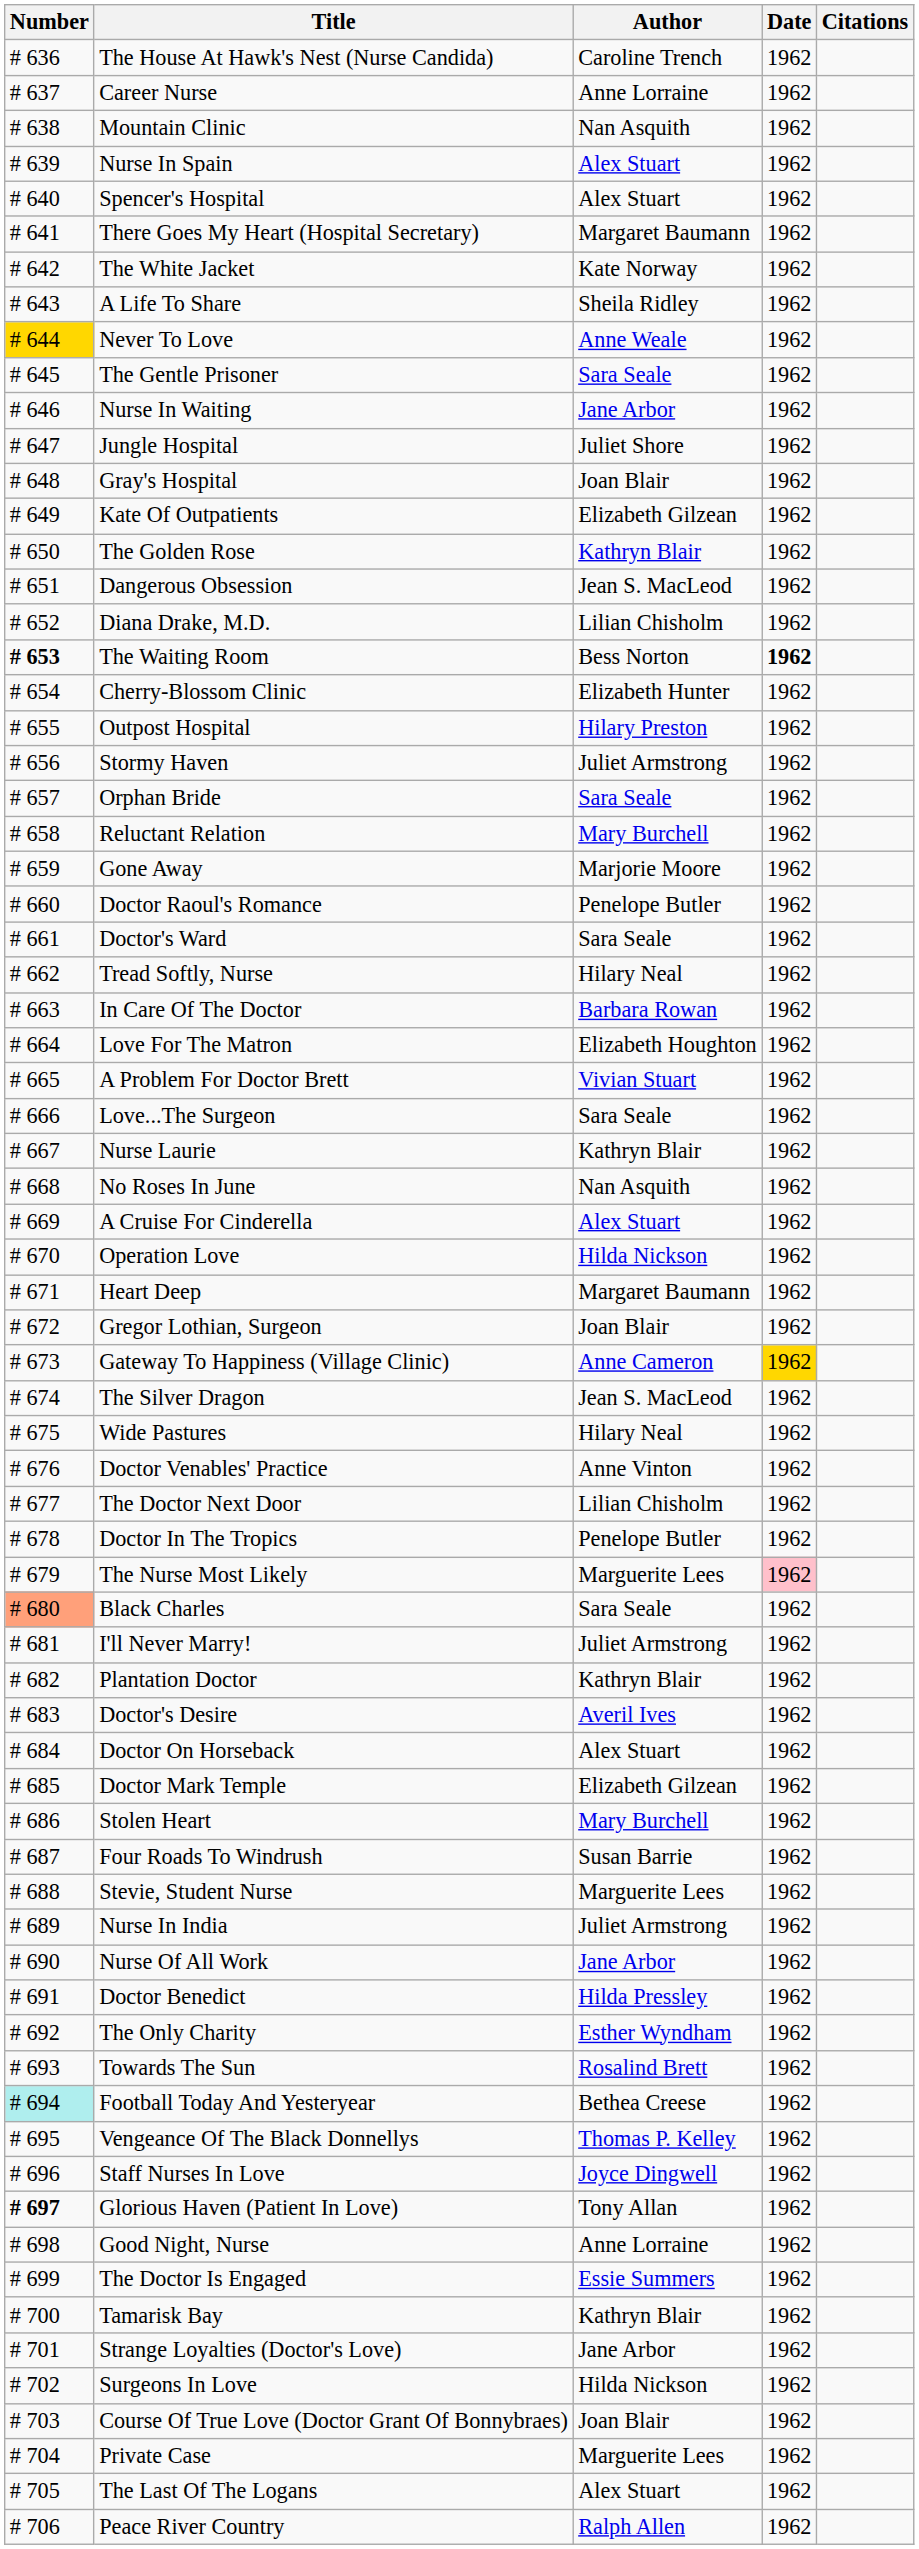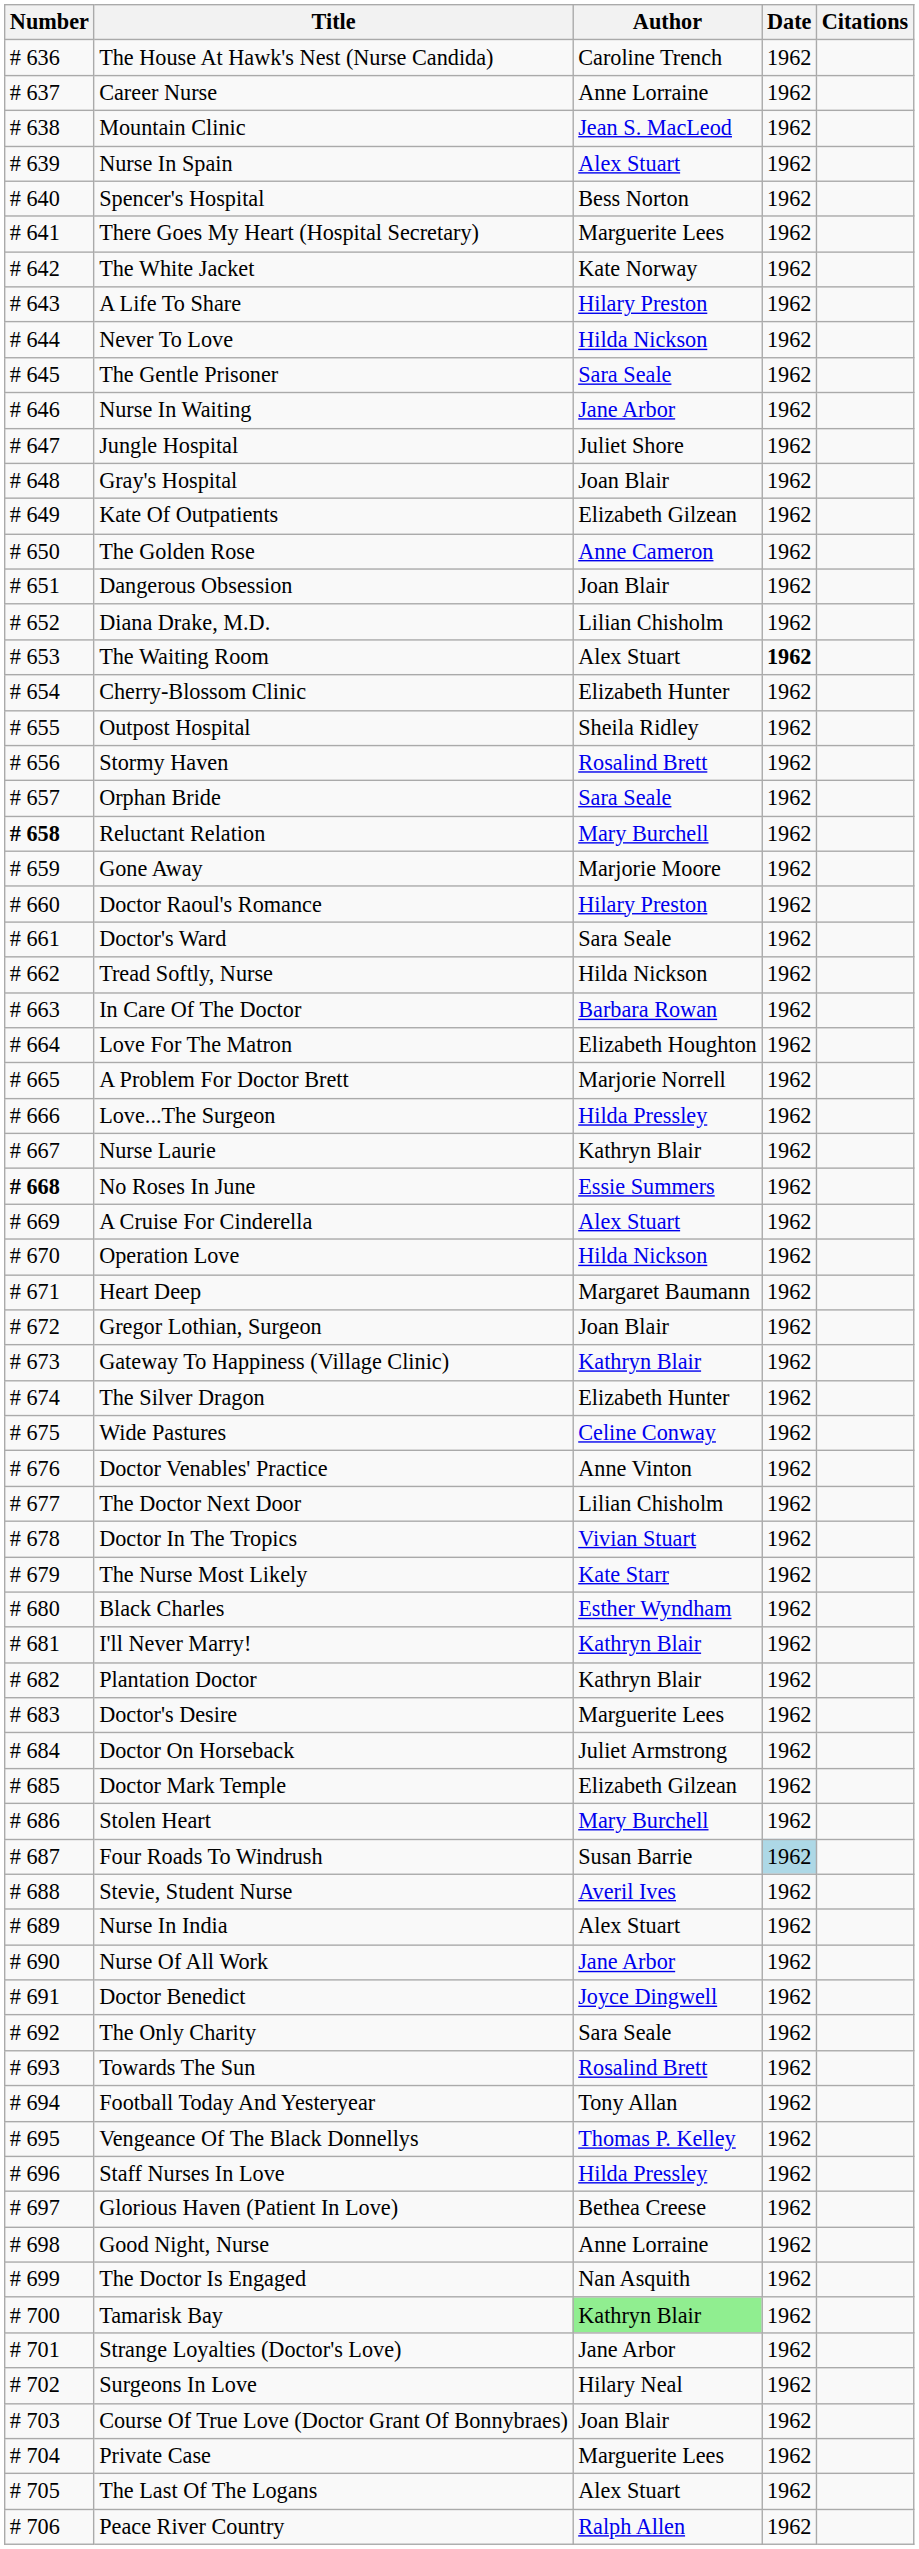 <table class="wikitable">
 <tr>
 <th>Number</th>
 <th>Title</th>
 <th>Author</th>
 <th>Date</th>
 <th>Citations</th>
 </tr>
 <tr>
 <td># 636</td>
 <td>The House At Hawk's Nest (Nurse Candida)</td>
 <td>Caroline Trench</td>
 <td>1962</td>
 <td></td>
 </tr>
 <tr>
 <td># 637</td>
 <td>Career Nurse</td>
 <td>Anne Lorraine</td>
 <td>1962</td>
 <td></td>
 </tr>
 <tr>
 <td># 638</td>
 <td>Mountain Clinic</td>
-<td>Nan Asquith</td>
+<td><a href='#'>Jean S. MacLeod</a></td>
 <td>1962</td>
 <td></td>
 </tr>
 <tr>
 <td># 639</td>
 <td>Nurse In Spain</td>
 <td><a href='#'>Alex Stuart</a></td>
 <td>1962</td>
 <td></td>
 </tr>
 <tr>
 <td># 640</td>
 <td>Spencer's Hospital</td>
-<td>Alex Stuart</td>
+<td>Bess Norton</td>
 <td>1962</td>
 <td></td>
 </tr>
 <tr>
 <td># 641</td>
 <td>There Goes My Heart (Hospital Secretary)</td>
-<td>Margaret Baumann</td>
+<td>Marguerite Lees</td>
 <td>1962</td>
 <td></td>
 </tr>
 <tr>
 <td># 642</td>
 <td>The White Jacket</td>
 <td>Kate Norway</td>
 <td>1962</td>
 <td></td>
 </tr>
 <tr>
 <td># 643</td>
 <td>A Life To Share</td>
-<td>Sheila Ridley</td>
+<td><a href='#'>Hilary Preston</a></td>
 <td>1962</td>
 <td></td>
 </tr>
 <tr>
-<td style="background: gold;"># 644</td>
+<td># 644</td>
 <td>Never To Love</td>
-<td><a href='#'>Anne Weale</a></td>
+<td><a href='#'>Hilda Nickson</a></td>
 <td>1962</td>
 <td></td>
 </tr>
 <tr>
 <td># 645</td>
 <td>The Gentle Prisoner</td>
 <td><a href='#'>Sara Seale</a></td>
 <td>1962</td>
 <td></td>
 </tr>
 <tr>
 <td># 646</td>
 <td>Nurse In Waiting</td>
 <td><a href='#'>Jane Arbor</a></td>
 <td>1962</td>
 <td></td>
 </tr>
 <tr>
 <td># 647</td>
 <td>Jungle Hospital</td>
 <td>Juliet Shore</td>
 <td>1962</td>
 <td></td>
 </tr>
 <tr>
 <td># 648</td>
 <td>Gray's Hospital</td>
 <td>Joan Blair</td>
 <td>1962</td>
 <td></td>
 </tr>
 <tr>
 <td># 649</td>
 <td>Kate Of Outpatients</td>
 <td>Elizabeth Gilzean</td>
 <td>1962</td>
 <td></td>
 </tr>
 <tr>
 <td># 650</td>
 <td>The Golden Rose</td>
-<td><a href='#'>Kathryn Blair</a></td>
+<td><a href='#'>Anne Cameron</a></td>
 <td>1962</td>
 <td></td>
 </tr>
 <tr>
 <td># 651</td>
 <td>Dangerous Obsession</td>
-<td>Jean S. MacLeod</td>
+<td>Joan Blair</td>
 <td>1962</td>
 <td></td>
 </tr>
 <tr>
 <td># 652</td>
 <td>Diana Drake, M.D.</td>
 <td>Lilian Chisholm</td>
 <td>1962</td>
 <td></td>
 </tr>
 <tr>
-<td><strong># 653</strong></td>
+<td># 653</td>
 <td>The Waiting Room</td>
-<td>Bess Norton</td>
+<td>Alex Stuart</td>
 <td><strong>1962</strong></td>
 <td></td>
 </tr>
 <tr>
 <td># 654</td>
 <td>Cherry-Blossom Clinic</td>
 <td>Elizabeth Hunter</td>
 <td>1962</td>
 <td></td>
 </tr>
 <tr>
 <td># 655</td>
 <td>Outpost Hospital</td>
-<td><a href='#'>Hilary Preston</a></td>
+<td>Sheila Ridley</td>
 <td>1962</td>
 <td></td>
 </tr>
 <tr>
 <td># 656</td>
 <td>Stormy Haven</td>
-<td>Juliet Armstrong</td>
+<td><a href='#'>Rosalind Brett</a></td>
 <td>1962</td>
 <td></td>
 </tr>
 <tr>
 <td># 657</td>
 <td>Orphan Bride</td>
 <td><a href='#'>Sara Seale</a></td>
 <td>1962</td>
 <td></td>
 </tr>
 <tr>
-<td># 658</td>
+<td><strong># 658</strong></td>
 <td>Reluctant Relation</td>
 <td><a href='#'>Mary Burchell</a></td>
 <td>1962</td>
 <td></td>
 </tr>
 <tr>
 <td># 659</td>
 <td>Gone Away</td>
 <td>Marjorie Moore</td>
 <td>1962</td>
 <td></td>
 </tr>
 <tr>
 <td># 660</td>
 <td>Doctor Raoul's Romance</td>
-<td>Penelope Butler</td>
+<td><a href='#'>Hilary Preston</a></td>
 <td>1962</td>
 <td></td>
 </tr>
 <tr>
 <td># 661</td>
 <td>Doctor's Ward</td>
 <td>Sara Seale</td>
 <td>1962</td>
 <td></td>
 </tr>
 <tr>
 <td># 662</td>
 <td>Tread Softly, Nurse</td>
-<td>Hilary Neal</td>
+<td>Hilda Nickson</td>
 <td>1962</td>
 <td></td>
 </tr>
 <tr>
 <td># 663</td>
 <td>In Care Of The Doctor</td>
 <td><a href='#'>Barbara Rowan</a></td>
 <td>1962</td>
 <td></td>
 </tr>
 <tr>
 <td># 664</td>
 <td>Love For The Matron</td>
 <td>Elizabeth Houghton</td>
 <td>1962</td>
 <td></td>
 </tr>
 <tr>
 <td># 665</td>
 <td>A Problem For Doctor Brett</td>
-<td><a href='#'>Vivian Stuart</a></td>
+<td>Marjorie Norrell</td>
 <td>1962</td>
 <td></td>
 </tr>
 <tr>
 <td># 666</td>
 <td>Love...The Surgeon</td>
-<td>Sara Seale</td>
+<td><a href='#'>Hilda Pressley</a></td>
 <td>1962</td>
 <td></td>
 </tr>
 <tr>
 <td># 667</td>
 <td>Nurse Laurie</td>
 <td>Kathryn Blair</td>
 <td>1962</td>
 <td></td>
 </tr>
 <tr>
-<td># 668</td>
+<td><strong># 668</strong></td>
 <td>No Roses In June</td>
-<td>Nan Asquith</td>
+<td><a href='#'>Essie Summers</a></td>
 <td>1962</td>
 <td></td>
 </tr>
 <tr>
 <td># 669</td>
 <td>A Cruise For Cinderella</td>
 <td><a href='#'>Alex Stuart</a></td>
 <td>1962</td>
 <td></td>
 </tr>
 <tr>
 <td># 670</td>
 <td>Operation Love</td>
 <td><a href='#'>Hilda Nickson</a></td>
 <td>1962</td>
 <td></td>
 </tr>
 <tr>
 <td># 671</td>
 <td>Heart Deep</td>
 <td>Margaret Baumann</td>
 <td>1962</td>
 <td></td>
 </tr>
 <tr>
 <td># 672</td>
 <td>Gregor Lothian, Surgeon</td>
 <td>Joan Blair</td>
 <td>1962</td>
 <td></td>
 </tr>
 <tr>
 <td># 673</td>
 <td>Gateway To Happiness (Village Clinic)</td>
-<td><a href='#'>Anne Cameron</a></td>
-<td style="background: gold;">1962</td>
+<td><a href='#'>Kathryn Blair</a></td>
+<td>1962</td>
 <td></td>
 </tr>
 <tr>
 <td># 674</td>
 <td>The Silver Dragon</td>
-<td>Jean S. MacLeod</td>
+<td>Elizabeth Hunter</td>
 <td>1962</td>
 <td></td>
 </tr>
 <tr>
 <td># 675</td>
 <td>Wide Pastures</td>
-<td>Hilary Neal</td>
+<td><a href='#'>Celine Conway</a></td>
 <td>1962</td>
 <td></td>
 </tr>
 <tr>
 <td># 676</td>
 <td>Doctor Venables' Practice</td>
 <td>Anne Vinton</td>
 <td>1962</td>
 <td></td>
 </tr>
 <tr>
 <td># 677</td>
 <td>The Doctor Next Door</td>
 <td>Lilian Chisholm</td>
 <td>1962</td>
 <td></td>
 </tr>
 <tr>
 <td># 678</td>
 <td>Doctor In The Tropics</td>
-<td>Penelope Butler</td>
+<td><a href='#'>Vivian Stuart</a></td>
 <td>1962</td>
 <td></td>
 </tr>
 <tr>
 <td># 679</td>
 <td>The Nurse Most Likely</td>
-<td>Marguerite Lees</td>
-<td style="background: pink;">1962</td>
+<td><a href='#'>Kate Starr</a></td>
+<td>1962</td>
 <td></td>
 </tr>
 <tr>
-<td style="background: lightsalmon;"># 680</td>
+<td># 680</td>
 <td>Black Charles</td>
-<td>Sara Seale</td>
+<td><a href='#'>Esther Wyndham</a></td>
 <td>1962</td>
 <td></td>
 </tr>
 <tr>
 <td># 681</td>
 <td>I'll Never Marry!</td>
-<td>Juliet Armstrong</td>
+<td><a href='#'>Kathryn Blair</a></td>
 <td>1962</td>
 <td></td>
 </tr>
 <tr>
 <td># 682</td>
 <td>Plantation Doctor</td>
 <td>Kathryn Blair</td>
 <td>1962</td>
 <td></td>
 </tr>
 <tr>
 <td># 683</td>
 <td>Doctor's Desire</td>
-<td><a href='#'>Averil Ives</a></td>
+<td>Marguerite Lees</td>
 <td>1962</td>
 <td></td>
 </tr>
 <tr>
 <td># 684</td>
 <td>Doctor On Horseback</td>
-<td>Alex Stuart</td>
+<td>Juliet Armstrong</td>
 <td>1962</td>
 <td></td>
 </tr>
 <tr>
 <td># 685</td>
 <td>Doctor Mark Temple</td>
 <td>Elizabeth Gilzean</td>
 <td>1962</td>
 <td></td>
 </tr>
 <tr>
 <td># 686</td>
 <td>Stolen Heart</td>
 <td><a href='#'>Mary Burchell</a></td>
 <td>1962</td>
 <td></td>
 </tr>
 <tr>
 <td># 687</td>
 <td>Four Roads To Windrush</td>
 <td>Susan Barrie</td>
-<td>1962</td>
+<td style="background: lightblue;">1962</td>
 <td></td>
 </tr>
 <tr>
 <td># 688</td>
 <td>Stevie, Student Nurse</td>
-<td>Marguerite Lees</td>
+<td><a href='#'>Averil Ives</a></td>
 <td>1962</td>
 <td></td>
 </tr>
 <tr>
 <td># 689</td>
 <td>Nurse In India</td>
-<td>Juliet Armstrong</td>
+<td>Alex Stuart</td>
 <td>1962</td>
 <td></td>
 </tr>
 <tr>
 <td># 690</td>
 <td>Nurse Of All Work</td>
 <td><a href='#'>Jane Arbor</a></td>
 <td>1962</td>
 <td></td>
 </tr>
 <tr>
 <td># 691</td>
 <td>Doctor Benedict</td>
-<td><a href='#'>Hilda Pressley</a></td>
+<td><a href='#'>Joyce Dingwell</a></td>
 <td>1962</td>
 <td></td>
 </tr>
 <tr>
 <td># 692</td>
 <td>The Only Charity</td>
-<td><a href='#'>Esther Wyndham</a></td>
+<td>Sara Seale</td>
 <td>1962</td>
 <td></td>
 </tr>
 <tr>
 <td># 693</td>
 <td>Towards The Sun</td>
 <td><a href='#'>Rosalind Brett</a></td>
 <td>1962</td>
 <td></td>
 </tr>
 <tr>
-<td style="background: paleturquoise;"># 694</td>
+<td># 694</td>
 <td>Football Today And Yesteryear</td>
-<td>Bethea Creese</td>
+<td>Tony Allan</td>
 <td>1962</td>
 <td></td>
 </tr>
 <tr>
 <td># 695</td>
 <td>Vengeance Of The Black Donnellys</td>
 <td><a href='#'>Thomas P. Kelley</a></td>
 <td>1962</td>
 <td></td>
 </tr>
 <tr>
 <td># 696</td>
 <td>Staff Nurses In Love</td>
-<td><a href='#'>Joyce Dingwell</a></td>
+<td><a href='#'>Hilda Pressley</a></td>
 <td>1962</td>
 <td></td>
 </tr>
 <tr>
-<td><strong># 697</strong></td>
+<td># 697</td>
 <td>Glorious Haven (Patient In Love)</td>
-<td>Tony Allan</td>
+<td>Bethea Creese</td>
 <td>1962</td>
 <td></td>
 </tr>
 <tr>
 <td># 698</td>
 <td>Good Night, Nurse</td>
 <td>Anne Lorraine</td>
 <td>1962</td>
 <td></td>
 </tr>
 <tr>
 <td># 699</td>
 <td>The Doctor Is Engaged</td>
-<td><a href='#'>Essie Summers</a></td>
+<td>Nan Asquith</td>
 <td>1962</td>
 <td></td>
 </tr>
 <tr>
 <td># 700</td>
 <td>Tamarisk Bay</td>
-<td>Kathryn Blair</td>
+<td style="background: lightgreen;">Kathryn Blair</td>
 <td>1962</td>
 <td></td>
 </tr>
 <tr>
 <td># 701</td>
 <td>Strange Loyalties (Doctor's Love)</td>
 <td>Jane Arbor</td>
 <td>1962</td>
 <td></td>
 </tr>
 <tr>
 <td># 702</td>
 <td>Surgeons In Love</td>
-<td>Hilda Nickson</td>
+<td>Hilary Neal</td>
 <td>1962</td>
 <td></td>
 </tr>
 <tr>
 <td># 703</td>
 <td>Course Of True Love (Doctor Grant Of Bonnybraes)</td>
 <td>Joan Blair</td>
 <td>1962</td>
 <td></td>
 </tr>
 <tr>
 <td># 704</td>
 <td>Private Case</td>
 <td>Marguerite Lees</td>
 <td>1962</td>
 <td></td>
 </tr>
 <tr>
 <td># 705</td>
 <td>The Last Of The Logans</td>
 <td>Alex Stuart</td>
 <td>1962</td>
 <td></td>
 </tr>
 <tr>
 <td># 706</td>
 <td>Peace River Country</td>
 <td><a href='#'>Ralph Allen</a></td>
 <td>1962</td>
 <td></td>
 </tr>
 </table>
